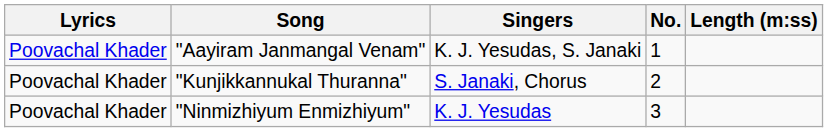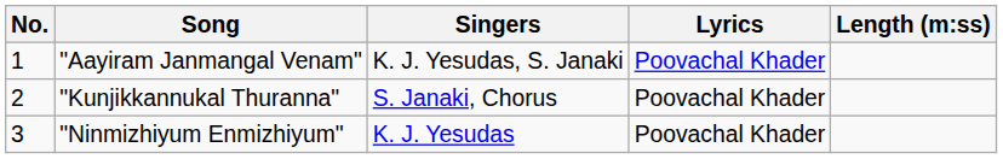 <table class="wikitable" style="font-size:95%;">
 <tr>
-<th>Lyrics</th>
+<th>No.</th>
 <th>Song</th>
 <th>Singers</th>
-<th>No.</th>
+<th>Lyrics</th>
 <th>Length (m:ss)</th>
 </tr>
 <tr>
-<td><a href='#'>Poovachal Khader</a></td>
+<td>1</td>
 <td>"Aayiram Janmangal Venam"</td>
 <td>K. J. Yesudas, S. Janaki</td>
-<td>1</td>
+<td><a href='#'>Poovachal Khader</a></td>
 <td></td>
 </tr>
 <tr>
-<td>Poovachal Khader</td>
+<td>2</td>
 <td>"Kunjikkannukal Thuranna"</td>
 <td><a href='#'>S. Janaki</a>, Chorus</td>
-<td>2</td>
+<td>Poovachal Khader</td>
 <td></td>
 </tr>
 <tr>
-<td>Poovachal Khader</td>
+<td>3</td>
 <td>"Ninmizhiyum Enmizhiyum"</td>
 <td><a href='#'>K. J. Yesudas</a></td>
-<td>3</td>
+<td>Poovachal Khader</td>
 <td></td>
 </tr>
 </table>
